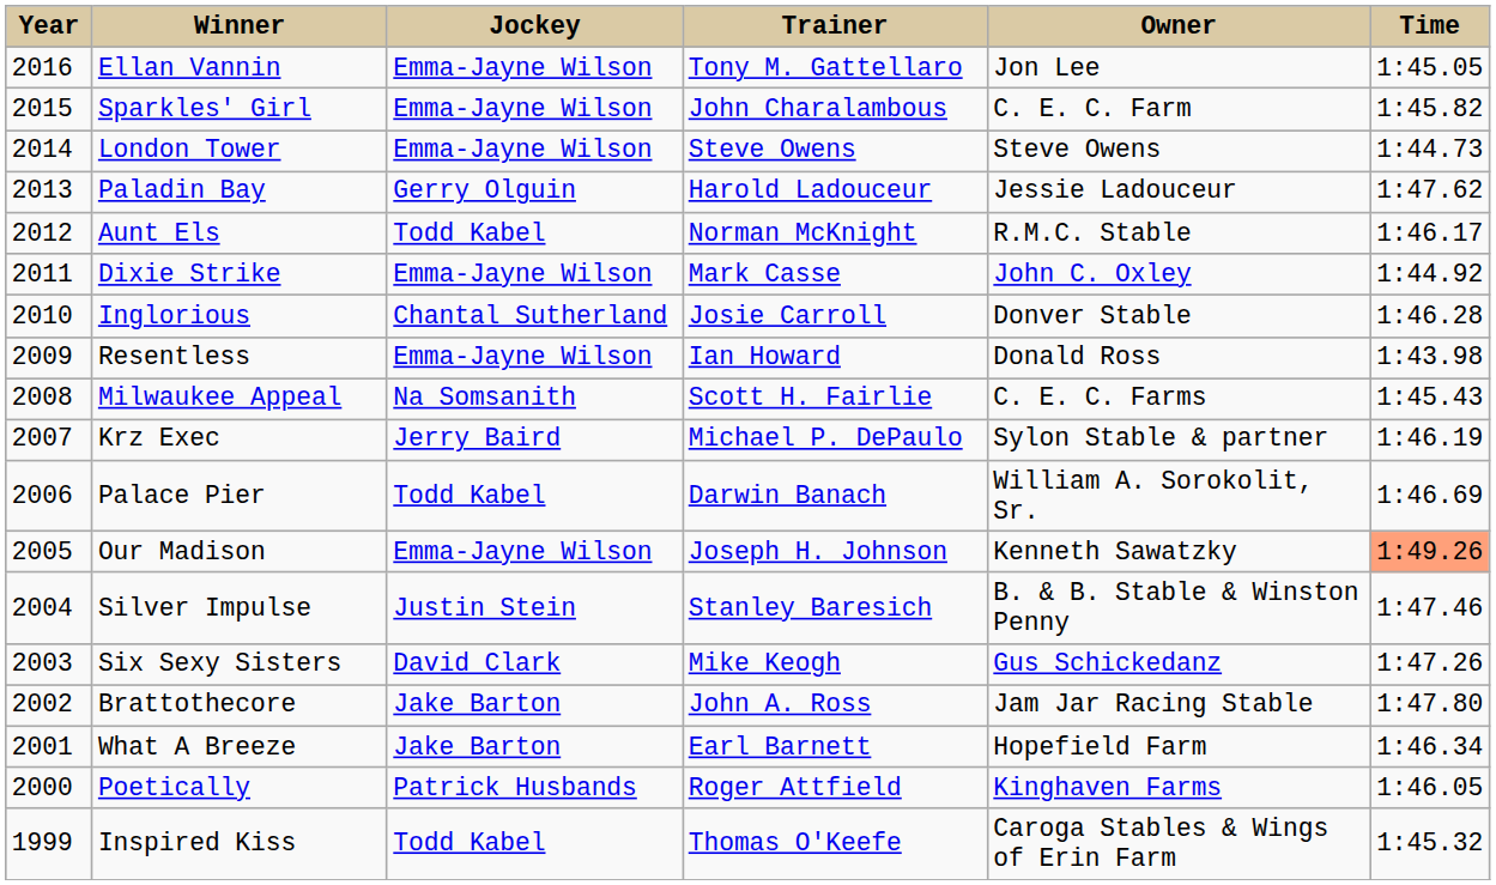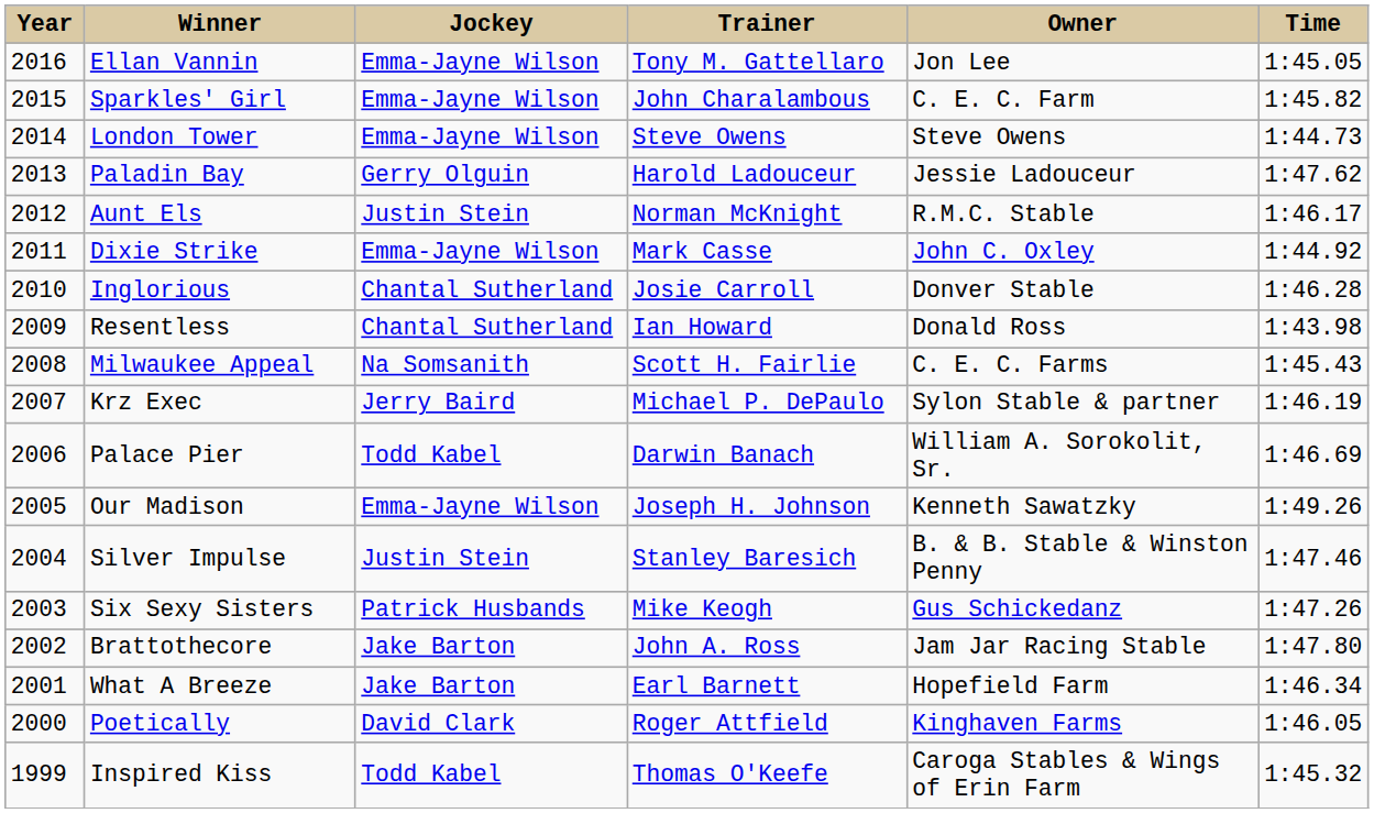 <table class="wikitable sortable">
 <tr>
 <th style="background-color:#DACAA5; width:38px">Year <br></th>
 <th style="background-color:#DACAA5; width:145px">Winner <br></th>
 <th style="background-color:#DACAA5; width:145px">Jockey <br></th>
 <th style="background-color:#DACAA5; width:150px">Trainer <br></th>
 <th style="background-color:#DACAA5; width:190px">Owner <br></th>
 <th style="background-color:#DACAA5">Time</th>
 </tr>
 <tr>
 <td>2016</td>
 <td><a href='#'>Ellan Vannin</a></td>
 <td><a href='#'>Emma-Jayne Wilson</a></td>
 <td><a href='#'>Tony M. Gattellaro</a></td>
 <td>Jon Lee</td>
 <td>1:45.05</td>
 </tr>
 <tr>
 <td>2015</td>
 <td><a href='#'>Sparkles' Girl</a></td>
 <td><a href='#'>Emma-Jayne Wilson</a></td>
 <td><a href='#'>John Charalambous</a></td>
 <td>C. E. C. Farm</td>
 <td>1:45.82</td>
 </tr>
 <tr>
 <td>2014</td>
 <td><a href='#'>London Tower</a></td>
 <td><a href='#'>Emma-Jayne Wilson</a></td>
 <td><a href='#'>Steve Owens</a></td>
 <td>Steve Owens</td>
 <td>1:44.73</td>
 </tr>
 <tr>
 <td>2013</td>
 <td><a href='#'>Paladin Bay</a></td>
 <td><a href='#'>Gerry Olguin</a></td>
 <td><a href='#'>Harold Ladouceur</a></td>
 <td>Jessie Ladouceur</td>
 <td>1:47.62</td>
 </tr>
 <tr>
 <td>2012</td>
 <td><a href='#'>Aunt Els</a></td>
-<td><a href='#'>Todd Kabel</a></td>
+<td><a href='#'>Justin Stein</a></td>
 <td><a href='#'>Norman McKnight</a></td>
 <td>R.M.C. Stable</td>
 <td>1:46.17</td>
 </tr>
 <tr>
 <td>2011</td>
 <td><a href='#'>Dixie Strike</a></td>
 <td><a href='#'>Emma-Jayne Wilson</a></td>
 <td><a href='#'>Mark Casse</a></td>
 <td><a href='#'>John C. Oxley</a></td>
 <td>1:44.92</td>
 </tr>
 <tr>
 <td>2010</td>
 <td><a href='#'>Inglorious</a></td>
 <td><a href='#'>Chantal Sutherland</a></td>
 <td><a href='#'>Josie Carroll</a></td>
 <td>Donver Stable</td>
 <td>1:46.28</td>
 </tr>
 <tr>
 <td>2009</td>
 <td>Resentless</td>
-<td><a href='#'>Emma-Jayne Wilson</a></td>
+<td><a href='#'>Chantal Sutherland</a></td>
 <td><a href='#'>Ian Howard</a></td>
 <td>Donald Ross</td>
 <td>1:43.98</td>
 </tr>
 <tr>
 <td>2008</td>
 <td><a href='#'>Milwaukee Appeal</a></td>
 <td><a href='#'>Na Somsanith</a></td>
 <td><a href='#'>Scott H. Fairlie</a></td>
 <td>C. E. C. Farms</td>
 <td>1:45.43</td>
 </tr>
 <tr>
 <td>2007</td>
 <td>Krz Exec</td>
 <td><a href='#'>Jerry Baird</a></td>
 <td><a href='#'>Michael P. DePaulo</a></td>
 <td>Sylon Stable & partner</td>
 <td>1:46.19</td>
 </tr>
 <tr>
 <td>2006</td>
 <td>Palace Pier</td>
 <td><a href='#'>Todd Kabel</a></td>
 <td><a href='#'>Darwin Banach</a></td>
 <td>William A. Sorokolit, Sr.</td>
 <td>1:46.69</td>
 </tr>
 <tr>
 <td>2005</td>
 <td>Our Madison</td>
 <td><a href='#'>Emma-Jayne Wilson</a></td>
 <td><a href='#'>Joseph H. Johnson</a></td>
 <td>Kenneth Sawatzky</td>
-<td style="background: lightsalmon;">1:49.26</td>
+<td>1:49.26</td>
 </tr>
 <tr>
 <td>2004</td>
 <td>Silver Impulse</td>
 <td><a href='#'>Justin Stein</a></td>
 <td><a href='#'>Stanley Baresich</a></td>
 <td>B. & B. Stable & Winston Penny</td>
 <td>1:47.46</td>
 </tr>
 <tr>
 <td>2003</td>
 <td>Six Sexy Sisters</td>
-<td><a href='#'>David Clark</a></td>
+<td><a href='#'>Patrick Husbands</a></td>
 <td><a href='#'>Mike Keogh</a></td>
 <td><a href='#'>Gus Schickedanz</a></td>
 <td>1:47.26</td>
 </tr>
 <tr>
 <td>2002</td>
 <td>Brattothecore</td>
 <td><a href='#'>Jake Barton</a></td>
 <td><a href='#'>John A. Ross</a></td>
 <td>Jam Jar Racing Stable</td>
 <td>1:47.80</td>
 </tr>
 <tr>
 <td>2001</td>
 <td>What A Breeze</td>
 <td><a href='#'>Jake Barton</a></td>
 <td><a href='#'>Earl Barnett</a></td>
 <td>Hopefield Farm</td>
 <td>1:46.34</td>
 </tr>
 <tr>
 <td>2000</td>
 <td><a href='#'>Poetically</a></td>
-<td><a href='#'>Patrick Husbands</a></td>
+<td><a href='#'>David Clark</a></td>
 <td><a href='#'>Roger Attfield</a></td>
 <td><a href='#'>Kinghaven Farms</a></td>
 <td>1:46.05</td>
 </tr>
 <tr>
 <td>1999</td>
 <td>Inspired Kiss</td>
 <td><a href='#'>Todd Kabel</a></td>
 <td><a href='#'>Thomas O'Keefe</a></td>
 <td>Caroga Stables & Wings of Erin Farm</td>
 <td>1:45.32</td>
 </tr>
 <tr>
 </tr>
 </table>
